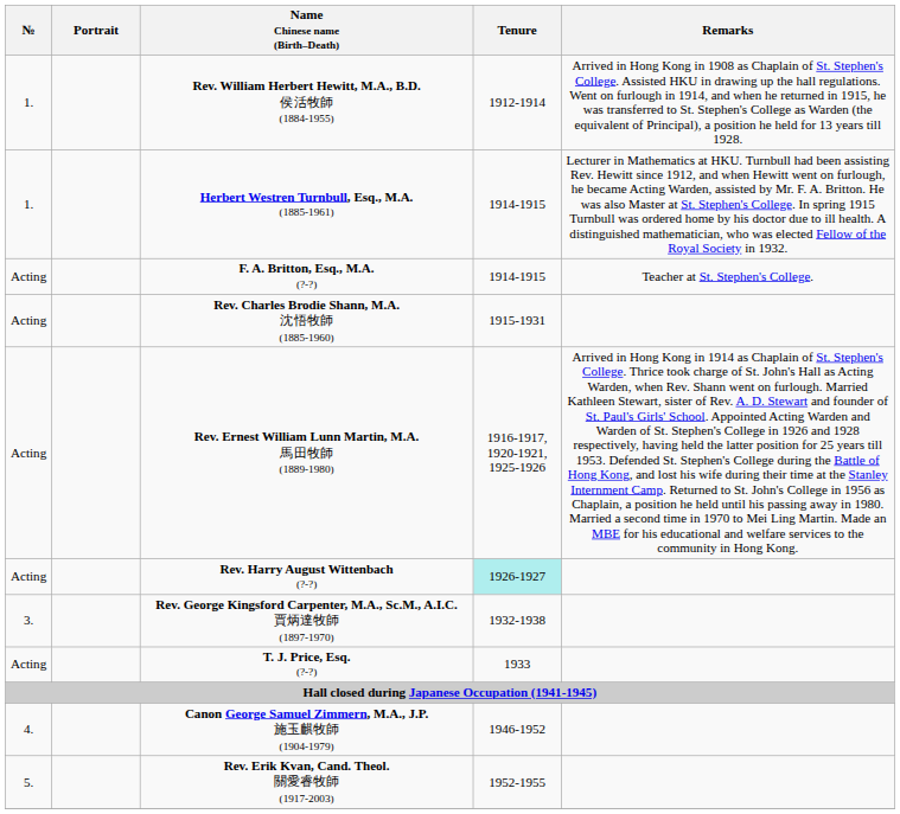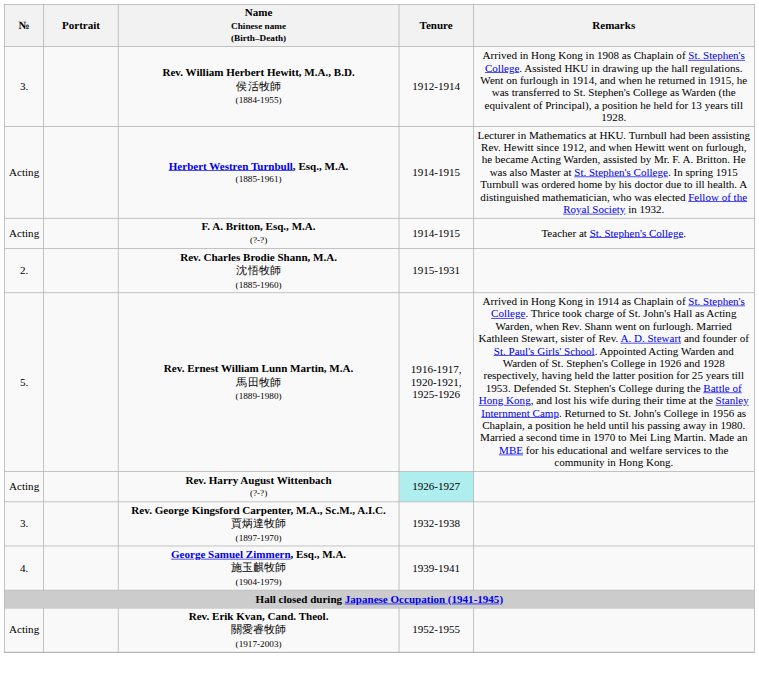 <table class="wikitable" style="text-align: center;">
 <tr>
 <th width=50px>№</th>
 <th width=100px>Portrait</th>
 <th width=400px>Name<br><small>Chinese name<br>(Birth–Death)</small></th>
 <th width=100px>Tenure</th>
 <th width=400px>Remarks</th>
 </tr>
 <tr>
-<td>1.</td>
+<td>3.</td>
 <td></td>
 <td><strong>Rev. William Herbert Hewitt, M.A., B.D.</strong><br>侯活牧師<br><small>(1884-1955)</small></td>
 <td>1912-1914</td>
 <td>Arrived in Hong Kong in 1908 as Chaplain of <a href='#'>St. Stephen's College</a>. Assisted HKU in drawing up the hall regulations. Went on furlough in 1914, and when he returned in 1915, he was transferred to St. Stephen's College as Warden (the equivalent of Principal), a position he held for 13 years till 1928.</td>
 </tr>
 <tr>
-<td>1.</td>
+<td>Acting</td>
 <td></td>
 <td><strong><a href='#'>Herbert Westren Turnbull</a>, Esq., M.A.</strong><br><small>(1885-1961)</small></td>
 <td>1914-1915</td>
 <td>Lecturer in Mathematics at HKU. Turnbull had been assisting Rev. Hewitt since 1912, and when Hewitt went on furlough, he became Acting Warden, assisted by Mr. F. A. Britton. He was also Master at <a href='#'>St. Stephen's College</a>. In spring 1915 Turnbull was ordered home by his doctor due to ill health. A distinguished mathematician, who was elected <a href='#'>Fellow of the Royal Society</a> in 1932.</td>
 </tr>
 <tr>
 <td>Acting</td>
 <td></td>
 <td><strong>F. A. Britton, Esq., M.A.</strong><br><small>(?-?)</small></td>
 <td>1914-1915</td>
 <td>Teacher at <a href='#'>St. Stephen's College</a>.</td>
 </tr>
 <tr>
-<td>Acting</td>
+<td>2.</td>
 <td></td>
 <td><strong>Rev. Charles Brodie Shann, M.A.</strong><br>沈悟牧師<br><small>(1885-1960)</small></td>
 <td>1915-1931</td>
 <td></td>
 </tr>
 <tr>
-<td>Acting</td>
+<td>5.</td>
 <td></td>
 <td><strong>Rev. Ernest William Lunn Martin, M.A.</strong><br>馬田牧師<br><small>(1889-1980)</small></td>
 <td>1916-1917, 1920-1921, 1925-1926</td>
 <td>Arrived in Hong Kong in 1914 as Chaplain of <a href='#'>St. Stephen's College</a>. Thrice took charge of St. John's Hall as Acting Warden, when Rev. Shann went on furlough. Married Kathleen Stewart, sister of Rev. <a href='#'>A. D. Stewart</a> and founder of <a href='#'>St. Paul's Girls' School</a>. Appointed Acting Warden and Warden of St. Stephen's College in 1926 and 1928 respectively, having held the latter position for 25 years till 1953. Defended St. Stephen's College during the <a href='#'>Battle of Hong Kong</a>, and lost his wife during their time at the <a href='#'>Stanley Internment Camp</a>. Returned to St. John's College in 1956 as Chaplain, a position he held until his passing away in 1980. Married a second time in 1970 to Mei Ling Martin. Made an <a href='#'>MBE</a> for his educational and welfare services to the community in Hong Kong.</td>
 </tr>
 <tr>
 <td>Acting</td>
 <td></td>
 <td><strong>Rev. Harry August Wittenbach</strong><br><small>(?-?)</small></td>
 <td style="background: paleturquoise;">1926-1927</td>
 <td></td>
 </tr>
 <tr>
 <td>3.</td>
 <td></td>
 <td><strong>Rev. George Kingsford Carpenter, M.A., Sc.M., A.I.C.</strong><br>賈炳達牧師<br><small>(1897-1970)</small></td>
 <td>1932-1938</td>
 <td></td>
 </tr>
 <tr>
-<td>Acting</td>
+<td>4.</td>
 <td></td>
-<td><strong>T. J. Price, Esq.</strong><br><small>(?-?)</small></td>
-<td>1933</td>
+<td><strong><a href='#'>George Samuel Zimmern</a>, Esq., M.A.</strong><br>施玉麒牧師<br><small>(1904-1979)</small></td>
+<td>1939-1941</td>
 <td></td>
 </tr>
 <tr>
 <td colspan=5 style="text-align:center" bgcolor="#CCCCCC"><strong>Hall closed during <a href='#'>Japanese Occupation (1941-1945)</a></strong></td>
 </tr>
 <tr>
-<td>4.</td>
-<td></td>
-<td><strong>Canon <a href='#'>George Samuel Zimmern</a>, M.A., J.P.</strong><br>施玉麒牧師<br><small>(1904-1979)</small></td>
-<td>1946-1952</td>
-<td></td>
-</tr>
-<tr>
-<td>5.</td>
+<td>Acting</td>
 <td></td>
 <td><strong>Rev. Erik Kvan, Cand. Theol.</strong><br>關愛睿牧師<br><small>(1917-2003)</small></td>
 <td>1952-1955</td>
 <td></td>
 </tr>
 <tr>
 </tr>
 </table>
